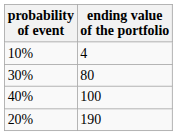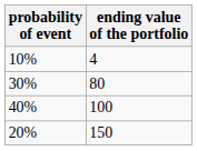 <table class="wikitable">
 <tr>
 <th>probability<br>of event</th>
 <th>ending value<br>of the portfolio</th>
 </tr>
 <tr>
 <td>10%</td>
 <td>4</td>
 </tr>
 <tr>
 <td>30%</td>
 <td>80</td>
 </tr>
 <tr>
 <td>40%</td>
 <td>100</td>
 </tr>
 <tr>
 <td>20%</td>
-<td>190</td>
+<td>150</td>
 </tr>
 </table>
